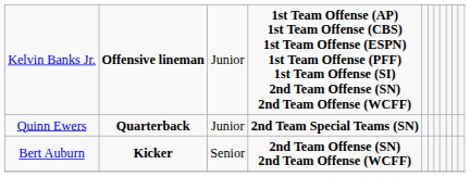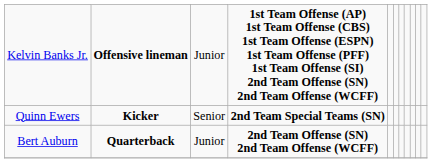 <table class="wikitable sortable sortable" style="text-align: center">
 <tr>
 <td><a href='#'>Kelvin Banks Jr.</a></td>
 <td><strong>Offensive lineman</strong></td>
 <td>Junior</td>
 <td><strong>1st Team Offense (AP)</strong><br><strong>1st Team Offense (CBS)</strong><br><strong>1st Team Offense (ESPN)</strong><br><strong>1st Team Offense (PFF)</strong><br><strong>1st Team Offense (SI)</strong><br><strong>2nd Team Offense (SN)</strong><br><strong>2nd Team Offense (WCFF)</strong></td>
 <td></td>
 <td></td>
 <td></td>
 <td></td>
 <td></td>
 <td></td>
 <td></td>
 </tr>
 <tr>
 <td><a href='#'>Quinn Ewers</a></td>
-<td><strong>Quarterback</strong></td>
-<td>Junior</td>
+<td><strong>Kicker</strong></td>
+<td>Senior</td>
 <td><strong>2nd Team Special Teams (SN)</strong></td>
 <td></td>
 <td></td>
 <td></td>
 <td></td>
 <td></td>
 <td></td>
 <td></td>
 </tr>
 <tr>
 <td><a href='#'>Bert Auburn</a></td>
-<td><strong>Kicker</strong></td>
-<td>Senior</td>
+<td><strong>Quarterback</strong></td>
+<td>Junior</td>
 <td><strong>2nd Team Offense (SN)</strong><br><strong>2nd Team Offense (WCFF)</strong></td>
 <td></td>
 <td></td>
 <td></td>
 <td></td>
 <td></td>
 <td></td>
 <td></td>
 </tr>
 <tr>
 </tr>
 </table>
